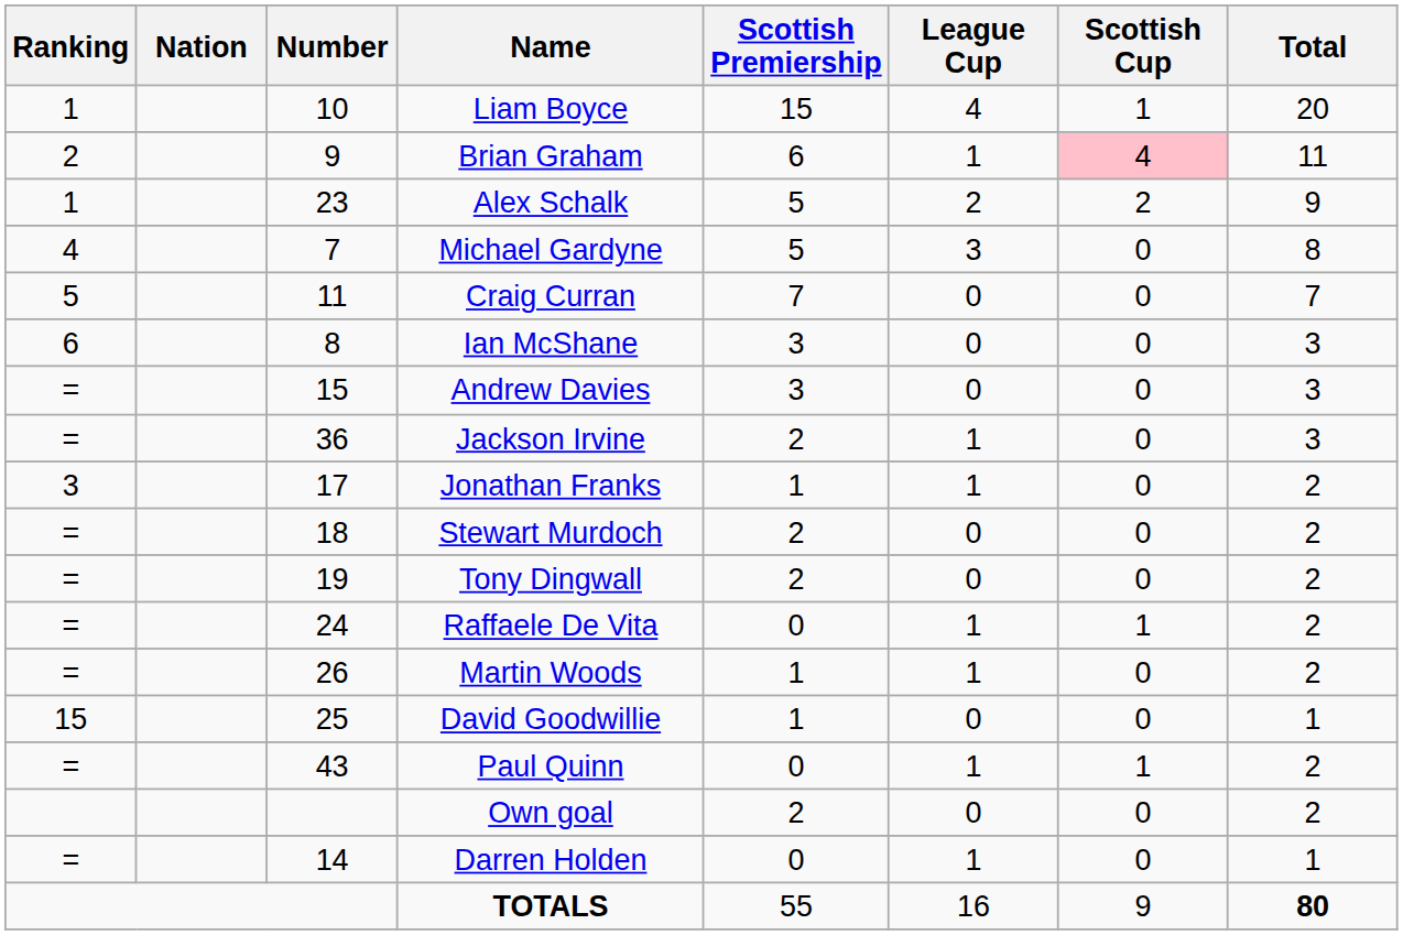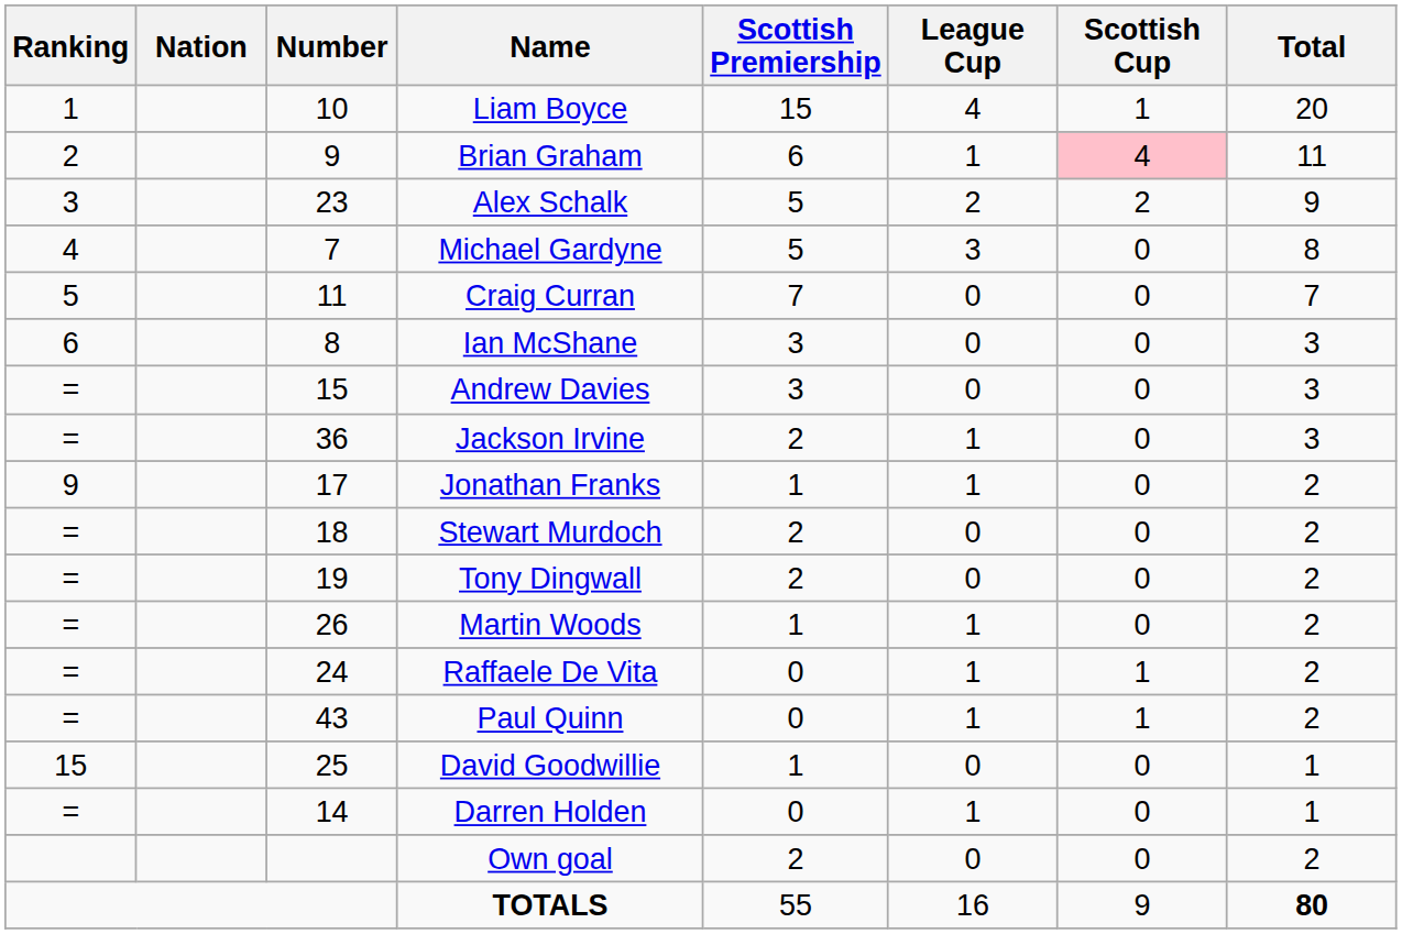 <table class="wikitable" style="font-size: 95%; text-align: center;">
 <tr>
 <th width=60>Ranking</th>
 <th width=60>Nation</th>
 <th width=60>Number</th>
 <th width=150>Name</th>
 <th width=80><a href='#'>Scottish Premiership</a></th>
 <th width=80>League Cup</th>
 <th width=80>Scottish Cup</th>
 <th width=80>Total</th>
 </tr>
 <tr>
 <td>1</td>
 <td></td>
 <td>10</td>
 <td><a href='#'>Liam Boyce</a></td>
 <td>15</td>
 <td>4</td>
 <td>1</td>
 <td>20</td>
 </tr>
 <tr>
 <td>2</td>
 <td></td>
 <td>9</td>
 <td><a href='#'>Brian Graham</a></td>
 <td>6</td>
 <td>1</td>
 <td style="background: pink;">4</td>
 <td>11</td>
 </tr>
 <tr>
-<td>1</td>
+<td>3</td>
 <td></td>
 <td>23</td>
 <td><a href='#'>Alex Schalk</a></td>
 <td>5</td>
 <td>2</td>
 <td>2</td>
 <td>9</td>
 </tr>
 <tr>
 <td>4</td>
 <td></td>
 <td>7</td>
 <td><a href='#'>Michael Gardyne</a></td>
 <td>5</td>
 <td>3</td>
 <td>0</td>
 <td>8</td>
 </tr>
 <tr>
 <td>5</td>
 <td></td>
 <td>11</td>
 <td><a href='#'>Craig Curran</a></td>
 <td>7</td>
 <td>0</td>
 <td>0</td>
 <td>7</td>
 </tr>
 <tr>
 <td>6</td>
 <td></td>
 <td>8</td>
 <td><a href='#'>Ian McShane</a></td>
 <td>3</td>
 <td>0</td>
 <td>0</td>
 <td>3</td>
 </tr>
 <tr>
 <td>=</td>
 <td></td>
 <td>15</td>
 <td><a href='#'>Andrew Davies</a></td>
 <td>3</td>
 <td>0</td>
 <td>0</td>
 <td>3</td>
 </tr>
 <tr>
 <td>=</td>
 <td></td>
 <td>36</td>
 <td><a href='#'>Jackson Irvine</a></td>
 <td>2</td>
 <td>1</td>
 <td>0</td>
 <td>3</td>
 </tr>
 <tr>
-<td>3</td>
+<td>9</td>
 <td></td>
 <td>17</td>
 <td><a href='#'>Jonathan Franks</a></td>
 <td>1</td>
 <td>1</td>
 <td>0</td>
 <td>2</td>
 </tr>
 <tr>
 <td>=</td>
 <td></td>
 <td>18</td>
 <td><a href='#'>Stewart Murdoch</a></td>
 <td>2</td>
 <td>0</td>
 <td>0</td>
 <td>2</td>
 </tr>
 <tr>
 <td>=</td>
 <td></td>
 <td>19</td>
 <td><a href='#'>Tony Dingwall</a></td>
 <td>2</td>
 <td>0</td>
 <td>0</td>
 <td>2</td>
 </tr>
 <tr>
 <td>=</td>
 <td></td>
+<td>26</td>
+<td><a href='#'>Martin Woods</a></td>
+<td>1</td>
+<td>1</td>
+<td>0</td>
+<td>2</td>
+</tr>
+<tr>
+<td>=</td>
+<td></td>
 <td>24</td>
 <td><a href='#'>Raffaele De Vita</a></td>
 <td>0</td>
 <td>1</td>
 <td>1</td>
 <td>2</td>
 </tr>
 <tr>
 <td>=</td>
 <td></td>
-<td>26</td>
-<td><a href='#'>Martin Woods</a></td>
+<td>43</td>
+<td><a href='#'>Paul Quinn</a></td>
+<td>0</td>
 <td>1</td>
 <td>1</td>
-<td>0</td>
 <td>2</td>
 </tr>
 <tr>
 <td>15</td>
 <td></td>
 <td>25</td>
 <td><a href='#'>David Goodwillie</a></td>
 <td>1</td>
 <td>0</td>
 <td>0</td>
 <td>1</td>
 </tr>
 <tr>
 <td>=</td>
 <td></td>
-<td>43</td>
-<td><a href='#'>Paul Quinn</a></td>
+<td>14</td>
+<td><a href='#'>Darren Holden</a></td>
 <td>0</td>
 <td>1</td>
+<td>0</td>
 <td>1</td>
-<td>2</td>
 </tr>
 <tr>
 <td></td>
 <td></td>
 <td></td>
 <td><a href='#'>Own goal</a></td>
 <td>2</td>
 <td>0</td>
 <td>0</td>
 <td>2</td>
 </tr>
 <tr>
-<td>=</td>
-<td></td>
-<td>14</td>
-<td><a href='#'>Darren Holden</a></td>
-<td>0</td>
-<td>1</td>
-<td>0</td>
-<td>1</td>
-</tr>
-<tr>
 <td colspan="3"></td>
 <td><strong>TOTALS</strong></td>
 <td>55</td>
 <td>16</td>
 <td>9</td>
 <td><strong>80</strong></td>
 </tr>
 </table>
